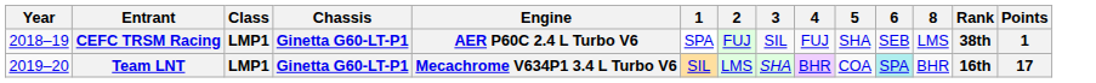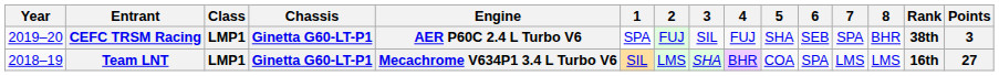 <table class="wikitable" style="text-align:center; font-size:85%">
 <tr>
 <th>Year</th>
 <th>Entrant</th>
 <th>Class</th>
 <th>Chassis</th>
 <th>Engine</th>
 <th>1</th>
 <th>2</th>
 <th>3</th>
 <th>4</th>
 <th>5</th>
 <th>6</th>
+<th>7</th>
 <th>8</th>
 <th>Rank</th>
 <th>Points</th>
 </tr>
 <tr>
-<td nowrap><a href='#'>2018–19</a></td>
+<td nowrap><a href='#'>2019–20</a></td>
 <th nowrap><a href='#'>CEFC TRSM Racing</a></th>
 <th>LMP1</th>
 <th nowrap><a href='#'>Ginetta G60-LT-P1</a></th>
 <th nowrap><a href='#'>AER</a> P60C 2.4 L Turbo V6</th>
 <td style="background:#FFFFFF;"><a href='#'>SPA</a><br></td>
 <td style="background:#DFFFDF;"><a href='#'>FUJ</a><br></td>
 <td><a href='#'>SIL</a></td>
 <td><a href='#'>FUJ</a></td>
 <td><a href='#'>SHA</a></td>
 <td><a href='#'>SEB</a></td>
-<td><a href='#'>LMS</a></td>
+<td><a href='#'>SPA</a></td>
+<td><a href='#'>BHR</a></td>
 <th>38th</th>
-<th>1</th>
+<th>3</th>
 </tr>
 <tr>
-<td nowrap><a href='#'>2019–20</a></td>
+<td nowrap><a href='#'>2018–19</a></td>
 <th nowrap><a href='#'>Team LNT</a></th>
 <th>LMP1</th>
 <th nowrap><a href='#'>Ginetta G60-LT-P1</a></th>
 <th nowrap><a href='#'>Mecachrome</a> V634P1 3.4 L Turbo V6</th>
 <td style="background:#FFDF9F;"><a href='#'>SIL</a><br></td>
 <td style="background:#DFFFDF;"><a href='#'>LMS</a><br></td>
 <td style="background:#DFFFDF;"><em><a href='#'>SHA</a></em><br></td>
 <td style="background:#EFCFFF;"><a href='#'>BHR</a><br></td>
 <td><a href='#'>COA</a></td>
-<td style="background: paleturquoise;"><a href='#'>SPA</a></td>
-<td><a href='#'>BHR</a></td>
+<td><a href='#'>SPA</a></td>
+<td><a href='#'>LMS</a></td>
+<td><a href='#'>LMS</a></td>
 <th>16th</th>
-<th>17</th>
+<th>27</th>
 </tr>
 </table>
